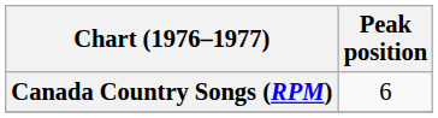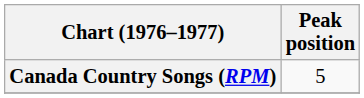 <table class="wikitable sortable plainrowheaders" style="text-align:center">
 <tr>
 <th scope="col">Chart (1976–1977)</th>
 <th scope="col">Peak<br> position</th>
 </tr>
 <tr>
 <th scope="row">Canada Country Songs (<em><a href='#'>RPM</a></em>)</th>
-<td>6</td>
+<td>5</td>
 </tr>
 <tr>
 </tr>
 <tr>
 </tr>
 </table>
